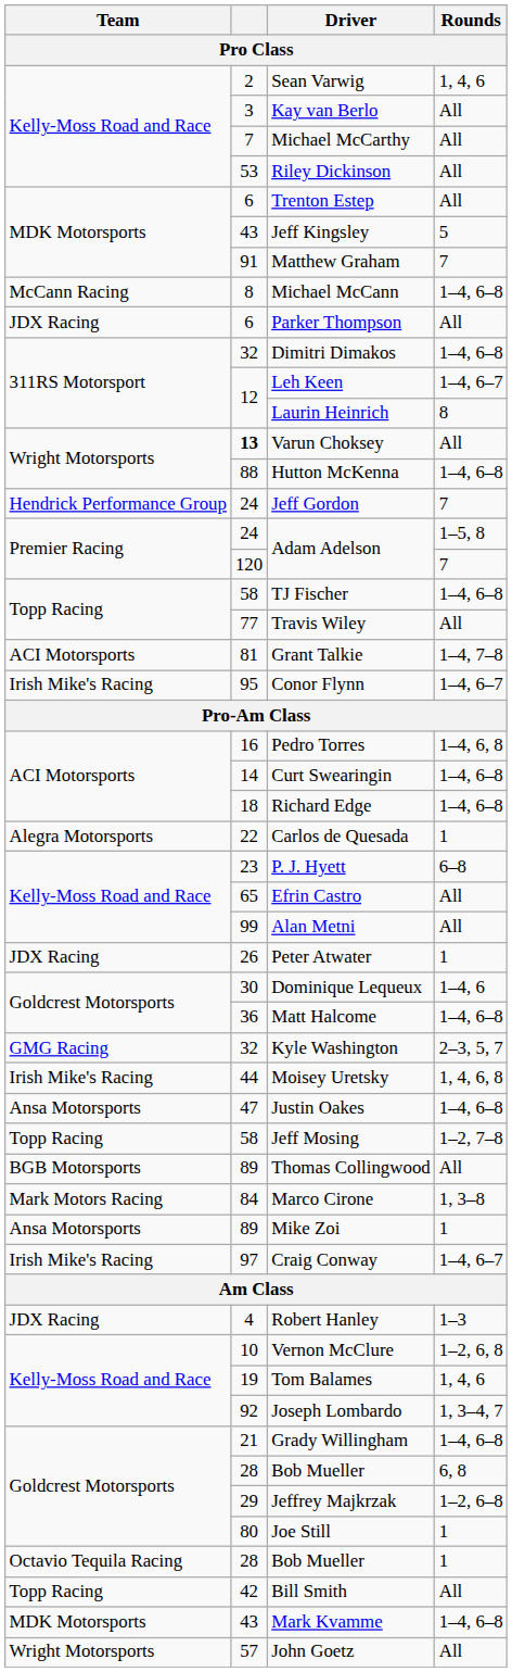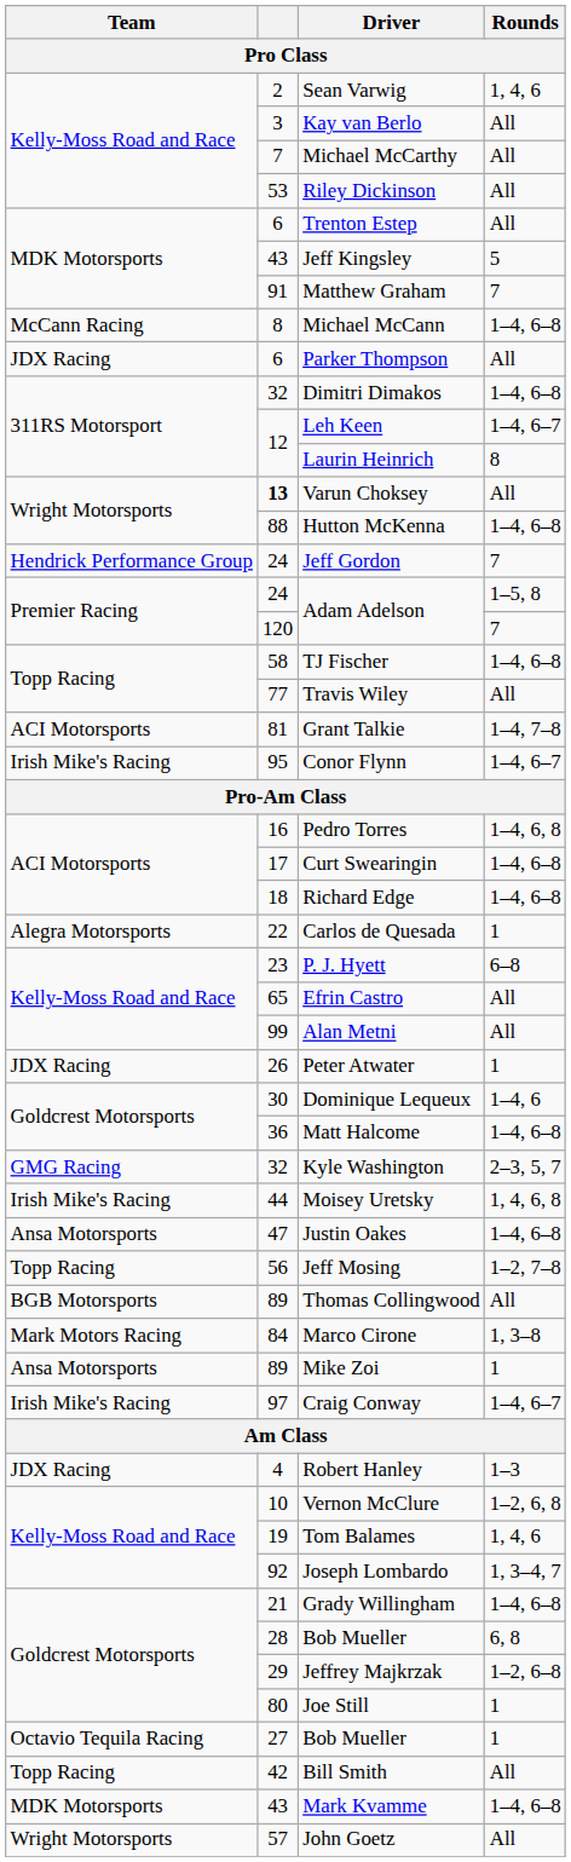 <table class="wikitable" style="font-size: 85%;">
 <tr>
 <th>Team</th>
 <th></th>
 <th>Driver</th>
 <th>Rounds</th>
 </tr>
 <tr>
 <th colspan=5>Pro Class</th>
 </tr>
 <tr>
 <td rowspan=4> <a href='#'>Kelly-Moss Road and Race</a></td>
 <td align="center">2</td>
 <td> Sean Varwig</td>
 <td>1, 4, 6</td>
 </tr>
 <tr>
 <td align="center">3</td>
 <td> <a href='#'>Kay van Berlo</a></td>
 <td>All</td>
 </tr>
 <tr>
 <td align="center">7</td>
 <td> Michael McCarthy</td>
 <td>All</td>
 </tr>
 <tr>
 <td align="center">53</td>
 <td> <a href='#'>Riley Dickinson</a></td>
 <td>All</td>
 </tr>
 <tr>
 <td rowspan=3> MDK Motorsports</td>
 <td align="center">6</td>
 <td> <a href='#'>Trenton Estep</a></td>
 <td>All</td>
 </tr>
 <tr>
 <td align="center">43</td>
 <td> Jeff Kingsley</td>
 <td>5</td>
 </tr>
 <tr>
 <td align="center">91</td>
 <td> Matthew Graham</td>
 <td>7</td>
 </tr>
 <tr>
 <td> McCann Racing</td>
 <td align="center">8</td>
 <td> Michael McCann</td>
 <td>1–4, 6–8</td>
 </tr>
 <tr>
 <td> JDX Racing</td>
 <td align="center">6</td>
 <td> <a href='#'>Parker Thompson</a></td>
 <td>All</td>
 </tr>
 <tr>
 <td rowspan="3"> 311RS Motorsport</td>
 <td align="center">32</td>
 <td> Dimitri Dimakos</td>
 <td>1–4, 6–8</td>
 </tr>
 <tr>
 <td rowspan="2" align="center">12</td>
 <td> <a href='#'>Leh Keen</a></td>
 <td>1–4, 6–7</td>
 </tr>
 <tr>
 <td> <a href='#'>Laurin Heinrich</a></td>
 <td>8</td>
 </tr>
 <tr>
 <td rowspan=2> Wright Motorsports</td>
 <td align="center"><strong>13</strong></td>
 <td> Varun Choksey</td>
 <td>All</td>
 </tr>
 <tr>
 <td align="center">88</td>
 <td> Hutton McKenna</td>
 <td>1–4, 6–8</td>
 </tr>
 <tr>
 <td> <a href='#'>Hendrick Performance Group</a></td>
 <td align="center">24</td>
 <td> <a href='#'>Jeff Gordon</a></td>
 <td>7</td>
 </tr>
 <tr>
 <td rowspan=2> Premier Racing</td>
 <td align="center">24</td>
 <td rowspan="2"> Adam Adelson</td>
 <td>1–5, 8</td>
 </tr>
 <tr>
 <td align="center">120</td>
 <td>7</td>
 </tr>
 <tr>
 <td rowspan=2> Topp Racing</td>
 <td align="center">58</td>
 <td> TJ Fischer</td>
 <td>1–4, 6–8</td>
 </tr>
 <tr>
 <td align="center">77</td>
 <td> Travis Wiley</td>
 <td>All</td>
 </tr>
 <tr>
 <td> ACI Motorsports</td>
 <td align="center">81</td>
 <td> Grant Talkie</td>
 <td>1–4, 7–8</td>
 </tr>
 <tr>
 <td> Irish Mike's Racing</td>
 <td align="center">95</td>
 <td> Conor Flynn</td>
 <td>1–4, 6–7</td>
 </tr>
 <tr>
 <th colspan=5>Pro-Am Class</th>
 </tr>
 <tr>
 <td rowspan=3> ACI Motorsports</td>
 <td align="center">16</td>
 <td> Pedro Torres</td>
 <td>1–4, 6, 8</td>
 </tr>
 <tr>
-<td align="center">14</td>
+<td align="center">17</td>
 <td> Curt Swearingin</td>
 <td>1–4, 6–8</td>
 </tr>
 <tr>
 <td align="center">18</td>
 <td> Richard Edge</td>
 <td>1–4, 6–8</td>
 </tr>
 <tr>
 <td> Alegra Motorsports</td>
 <td align="center">22</td>
 <td> Carlos de Quesada</td>
 <td>1</td>
 </tr>
 <tr>
 <td rowspan=3> <a href='#'>Kelly-Moss Road and Race</a></td>
 <td align="center">23</td>
 <td> <a href='#'>P. J. Hyett</a></td>
 <td>6–8</td>
 </tr>
 <tr>
 <td align="center">65</td>
 <td> <a href='#'>Efrin Castro</a></td>
 <td>All</td>
 </tr>
 <tr>
 <td align="center">99</td>
 <td> <a href='#'>Alan Metni</a></td>
 <td>All</td>
 </tr>
 <tr>
 <td> JDX Racing</td>
 <td align="center">26</td>
 <td> Peter Atwater</td>
 <td>1</td>
 </tr>
 <tr>
 <td rowspan=2> Goldcrest Motorsports</td>
 <td align="center">30</td>
 <td> Dominique Lequeux</td>
 <td>1–4, 6</td>
 </tr>
 <tr>
 <td align="center">36</td>
 <td> Matt Halcome</td>
 <td>1–4, 6–8</td>
 </tr>
 <tr>
 <td> <a href='#'>GMG Racing</a></td>
 <td align="center">32</td>
 <td> Kyle Washington</td>
 <td>2–3, 5, 7</td>
 </tr>
 <tr>
 <td> Irish Mike's Racing</td>
 <td align="center">44</td>
 <td> Moisey Uretsky</td>
 <td>1, 4, 6, 8</td>
 </tr>
 <tr>
 <td> Ansa Motorsports</td>
 <td align="center">47</td>
 <td> Justin Oakes</td>
 <td>1–4, 6–8</td>
 </tr>
 <tr>
 <td> Topp Racing</td>
-<td align="center">58</td>
+<td align="center">56</td>
 <td> Jeff Mosing</td>
 <td>1–2, 7–8</td>
 </tr>
 <tr>
 <td> BGB Motorsports</td>
 <td align="center">89</td>
 <td> Thomas Collingwood</td>
 <td>All</td>
 </tr>
 <tr>
 <td> Mark Motors Racing</td>
 <td align="center">84</td>
 <td> Marco Cirone</td>
 <td>1, 3–8</td>
 </tr>
 <tr>
 <td> Ansa Motorsports</td>
 <td align="center">89</td>
 <td> Mike Zoi</td>
 <td>1</td>
 </tr>
 <tr>
 <td> Irish Mike's Racing</td>
 <td align="center">97</td>
 <td> Craig Conway</td>
 <td>1–4, 6–7</td>
 </tr>
 <tr>
 <th colspan=5>Am Class</th>
 </tr>
 <tr>
 <td> JDX Racing</td>
 <td align="center">4</td>
 <td> Robert Hanley</td>
 <td>1–3</td>
 </tr>
 <tr>
 <td rowspan=3> <a href='#'>Kelly-Moss Road and Race</a></td>
 <td align="center">10</td>
 <td> Vernon McClure</td>
 <td>1–2, 6, 8</td>
 </tr>
 <tr>
 <td align="center">19</td>
 <td> Tom Balames</td>
 <td>1, 4, 6</td>
 </tr>
 <tr>
 <td align="center">92</td>
 <td> Joseph Lombardo</td>
 <td>1, 3–4, 7</td>
 </tr>
 <tr>
 <td rowspan=4> Goldcrest Motorsports</td>
 <td align="center">21</td>
 <td> Grady Willingham</td>
 <td>1–4, 6–8</td>
 </tr>
 <tr>
 <td align="center">28</td>
 <td> Bob Mueller</td>
 <td>6, 8</td>
 </tr>
 <tr>
 <td align="center">29</td>
 <td> Jeffrey Majkrzak</td>
 <td>1–2, 6–8</td>
 </tr>
 <tr>
 <td align="center">80</td>
 <td> Joe Still</td>
 <td>1</td>
 </tr>
 <tr>
 <td> Octavio Tequila Racing</td>
-<td align="center">28</td>
+<td align="center">27</td>
 <td> Bob Mueller</td>
 <td>1</td>
 </tr>
 <tr>
 <td> Topp Racing</td>
 <td align="center">42</td>
 <td> Bill Smith</td>
 <td>All</td>
 </tr>
 <tr>
 <td> MDK Motorsports</td>
 <td align="center">43</td>
 <td> <a href='#'>Mark Kvamme</a></td>
 <td>1–4, 6–8</td>
 </tr>
 <tr>
 <td> Wright Motorsports</td>
 <td align="center">57</td>
 <td> John Goetz</td>
 <td>All</td>
 </tr>
 </table>
